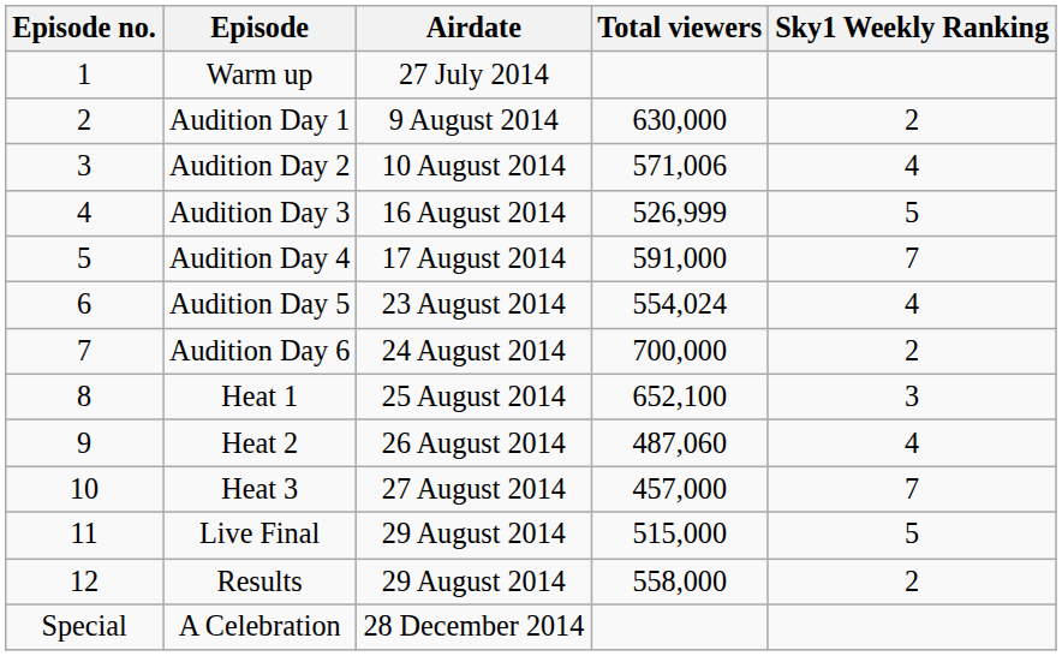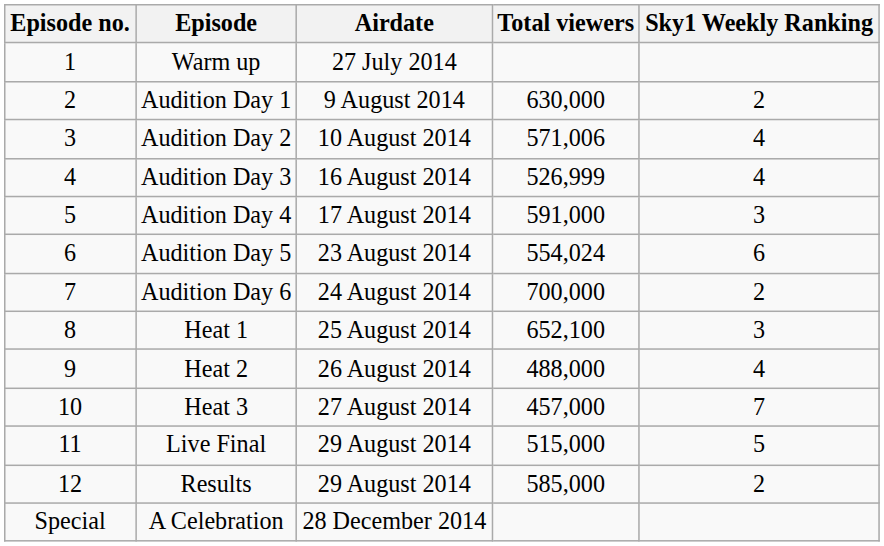 <table class="wikitable" style="text-align:center;">
 <tr>
 <th>Episode no.</th>
 <th>Episode</th>
 <th>Airdate</th>
 <th>Total viewers</th>
 <th>Sky1 Weekly Ranking</th>
 </tr>
 <tr>
 <td>1</td>
 <td>Warm up</td>
 <td>27 July 2014</td>
 <td></td>
 <td></td>
 </tr>
 <tr>
 <td>2</td>
 <td>Audition Day 1</td>
 <td>9 August 2014</td>
 <td>630,000</td>
 <td>2</td>
 </tr>
 <tr>
 <td>3</td>
 <td>Audition Day 2</td>
 <td>10 August 2014</td>
 <td>571,006</td>
 <td>4</td>
 </tr>
 <tr>
 <td>4</td>
 <td>Audition Day 3</td>
 <td>16 August 2014</td>
 <td>526,999</td>
-<td>5</td>
+<td>4</td>
 </tr>
 <tr>
 <td>5</td>
 <td>Audition Day 4</td>
 <td>17 August 2014</td>
 <td>591,000</td>
-<td>7</td>
+<td>3</td>
 </tr>
 <tr>
 <td>6</td>
 <td>Audition Day 5</td>
 <td>23 August 2014</td>
 <td>554,024</td>
-<td>4</td>
+<td>6</td>
 </tr>
 <tr>
 <td>7</td>
 <td>Audition Day 6</td>
 <td>24 August 2014</td>
 <td>700,000</td>
 <td>2</td>
 </tr>
 <tr>
 <td>8</td>
 <td>Heat 1</td>
 <td>25 August 2014</td>
 <td>652,100</td>
 <td>3</td>
 </tr>
 <tr>
 <td>9</td>
 <td>Heat 2</td>
 <td>26 August 2014</td>
-<td>487,060</td>
+<td>488,000</td>
 <td>4</td>
 </tr>
 <tr>
 <td>10</td>
 <td>Heat 3</td>
 <td>27 August 2014</td>
 <td>457,000</td>
 <td>7</td>
 </tr>
 <tr>
 <td>11</td>
 <td>Live Final</td>
 <td>29 August 2014</td>
 <td>515,000</td>
 <td>5</td>
 </tr>
 <tr>
 <td>12</td>
 <td>Results</td>
 <td>29 August 2014</td>
-<td>558,000</td>
+<td>585,000</td>
 <td>2</td>
 </tr>
 <tr>
 <td>Special</td>
 <td>A Celebration</td>
 <td>28 December 2014</td>
 <td></td>
 <td></td>
 </tr>
 </table>
